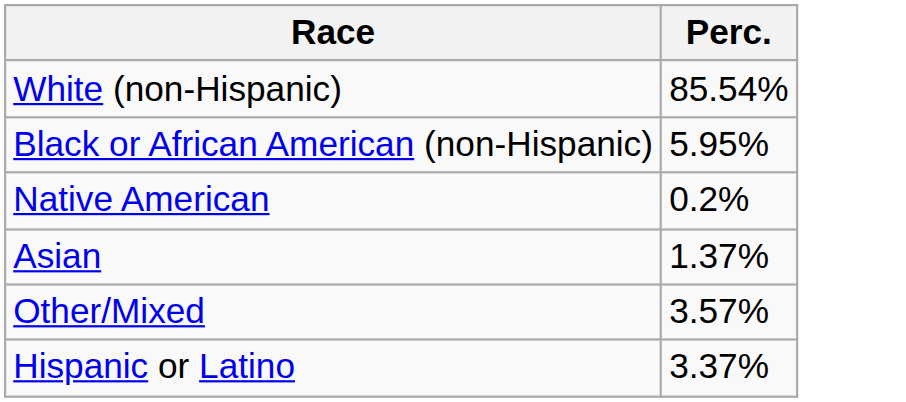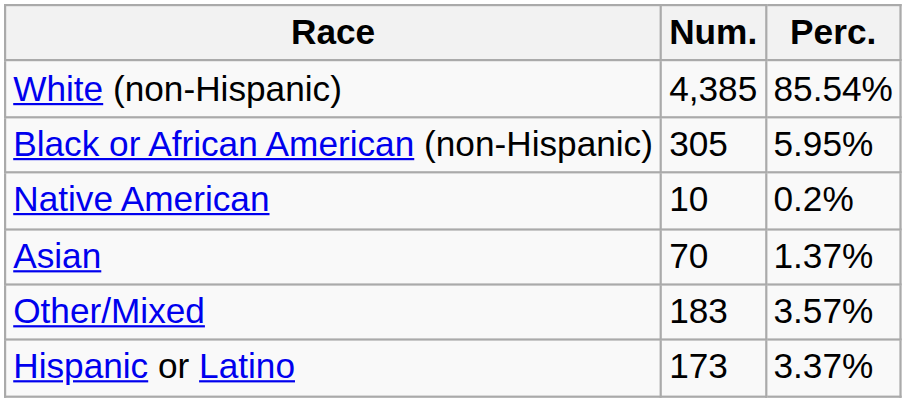 <table class="wikitable">
 <tr>
 <th>Race</th>
+<th>Num.</th>
 <th>Perc.</th>
 </tr>
 <tr>
 <td><a href='#'>White</a> (non-Hispanic)</td>
+<td>4,385</td>
 <td>85.54%</td>
 </tr>
 <tr>
 <td><a href='#'>Black or African American</a> (non-Hispanic)</td>
+<td>305</td>
 <td>5.95%</td>
 </tr>
 <tr>
 <td><a href='#'>Native American</a></td>
+<td>10</td>
 <td>0.2%</td>
 </tr>
 <tr>
 <td><a href='#'>Asian</a></td>
+<td>70</td>
 <td>1.37%</td>
 </tr>
 <tr>
 <td><a href='#'>Other/Mixed</a></td>
+<td>183</td>
 <td>3.57%</td>
 </tr>
 <tr>
 <td><a href='#'>Hispanic</a> or <a href='#'>Latino</a></td>
+<td>173</td>
 <td>3.37%</td>
 </tr>
 </table>
